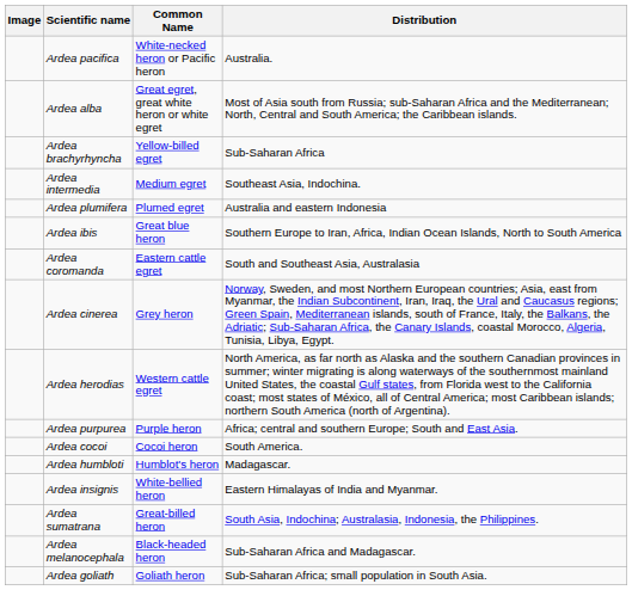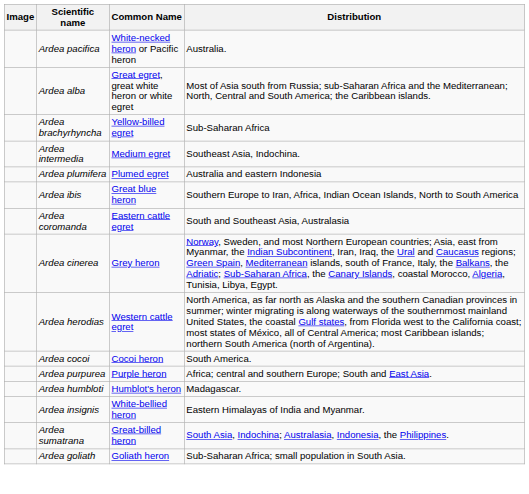 <table class="wikitable">
 <tr>
 <th>Image</th>
 <th>Scientific name</th>
 <th>Common Name</th>
 <th>Distribution</th>
 </tr>
 <tr>
 <td></td>
 <td><em>Ardea pacifica</em></td>
 <td><a href='#'>White-necked heron</a> or Pacific heron</td>
 <td>Australia.</td>
 </tr>
 <tr>
 <td></td>
 <td><em>Ardea alba</em></td>
 <td><a href='#'>Great egret</a>, great white heron or white egret</td>
 <td>Most of Asia south from Russia; sub-Saharan Africa and the Mediterranean; North, Central and South America; the Caribbean islands.</td>
 </tr>
 <tr>
 <td></td>
 <td><em>Ardea brachyrhyncha</em></td>
 <td><a href='#'>Yellow-billed egret</a></td>
 <td>Sub-Saharan Africa</td>
 </tr>
 <tr>
 <td></td>
 <td><em>Ardea intermedia</em></td>
 <td><a href='#'>Medium egret</a></td>
 <td>Southeast Asia, Indochina.</td>
 </tr>
 <tr>
 <td></td>
 <td><em>Ardea plumifera</em></td>
 <td><a href='#'>Plumed egret</a></td>
 <td>Australia and eastern Indonesia</td>
 </tr>
 <tr>
 <td></td>
 <td><em>Ardea ibis</em></td>
 <td><a href='#'>Great blue heron</a></td>
 <td>Southern Europe to Iran, Africa, Indian Ocean Islands, North to South America</td>
 </tr>
 <tr>
 <td></td>
 <td><em>Ardea coromanda</em></td>
 <td><a href='#'>Eastern cattle egret</a></td>
 <td>South and Southeast Asia, Australasia</td>
 </tr>
 <tr>
 <td></td>
 <td><em>Ardea cinerea</em></td>
 <td><a href='#'>Grey heron</a></td>
 <td><a href='#'>Norway</a>, Sweden, and most Northern European countries; Asia, east from Myanmar, the <a href='#'>Indian Subcontinent</a>, Iran, Iraq, the <a href='#'>Ural</a> and <a href='#'>Caucasus</a> regions; <a href='#'>Green Spain</a>, <a href='#'>Mediterranean</a> islands, south of France, Italy, the <a href='#'>Balkans</a>, the <a href='#'>Adriatic</a>; <a href='#'>Sub-Saharan Africa</a>, the <a href='#'>Canary Islands</a>, coastal Morocco, <a href='#'>Algeria</a>, Tunisia, Libya, Egypt.</td>
 </tr>
 <tr>
 <td></td>
 <td><em>Ardea herodias</em></td>
 <td><a href='#'>Western cattle egret</a></td>
 <td>North America, as far north as Alaska and the southern Canadian provinces in summer; winter migrating is along waterways of the southernmost mainland United States, the coastal <a href='#'>Gulf states</a>, from Florida west to the California coast; most states of México, all of Central America; most Caribbean islands; northern South America (north of Argentina).</td>
 </tr>
 <tr>
 <td></td>
+<td><em>Ardea cocoi</em></td>
+<td><a href='#'>Cocoi heron</a></td>
+<td>South America.</td>
+</tr>
+<tr>
+<td></td>
 <td><em>Ardea purpurea</em></td>
 <td><a href='#'>Purple heron</a></td>
 <td>Africa; central and southern Europe; South and <a href='#'>East Asia</a>.</td>
-</tr>
-<tr>
-<td></td>
-<td><em>Ardea cocoi</em></td>
-<td><a href='#'>Cocoi heron</a></td>
-<td>South America.</td>
 </tr>
 <tr>
 <td></td>
 <td><em>Ardea humbloti</em></td>
 <td><a href='#'>Humblot's heron</a></td>
 <td>Madagascar.</td>
 </tr>
 <tr>
 <td></td>
 <td><em>Ardea insignis</em></td>
 <td><a href='#'>White-bellied heron</a></td>
 <td>Eastern Himalayas of India and Myanmar.</td>
 </tr>
 <tr>
 <td></td>
 <td><em>Ardea sumatrana</em></td>
 <td><a href='#'>Great-billed heron</a></td>
 <td><a href='#'>South Asia</a>, <a href='#'>Indochina</a>; <a href='#'>Australasia</a>, <a href='#'>Indonesia</a>, the <a href='#'>Philippines</a>.</td>
 </tr>
 <tr>
 <td></td>
-<td><em>Ardea melanocephala</em></td>
-<td><a href='#'>Black-headed heron</a></td>
-<td>Sub-Saharan Africa and Madagascar.</td>
-</tr>
-<tr>
-<td></td>
 <td><em>Ardea goliath</em></td>
 <td><a href='#'>Goliath heron</a></td>
 <td>Sub-Saharan Africa; small population in South Asia.</td>
 </tr>
 </table>
